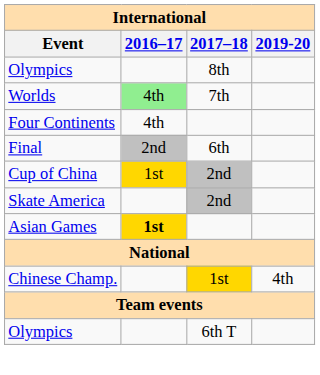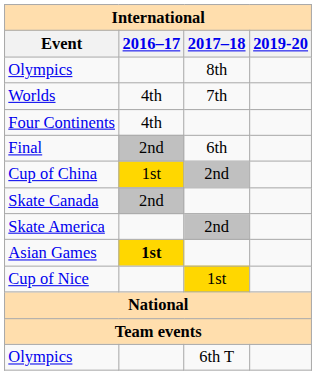 <table class="wikitable" style="text-align:center">
 <tr>
 <th colspan="4" style="background-color: #ffdead; " align="center">International</th>
 </tr>
 <tr>
 <th>Event</th>
 <th><a href='#'>2016–17</a></th>
 <th><a href='#'>2017–18</a></th>
 <th><a href='#'>2019-20</a></th>
 </tr>
 <tr>
 <td align=left><a href='#'>Olympics</a></td>
 <td></td>
 <td>8th</td>
 </tr>
 <tr>
 <td align=left><a href='#'>Worlds</a></td>
-<td style="background: lightgreen;">4th</td>
+<td>4th</td>
 <td>7th</td>
 <td></td>
 </tr>
 <tr>
 <td align=left><a href='#'>Four Continents</a></td>
 <td>4th</td>
 <td></td>
 <td></td>
 </tr>
 <tr>
 <td align=left> <a href='#'>Final</a></td>
 <td bgcolor=silver>2nd</td>
 <td>6th</td>
 <td></td>
 </tr>
 <tr>
 <td align=left> <a href='#'>Cup of China</a></td>
 <td bgcolor=gold>1st</td>
 <td bgcolor=silver>2nd</td>
 <td></td>
 </tr>
 <tr>
+<td align=left> <a href='#'>Skate Canada</a></td>
+<td bgcolor=silver>2nd</td>
+<td></td>
+<td></td>
+</tr>
+<tr>
 <td align=left> <a href='#'>Skate America</a></td>
 <td></td>
 <td bgcolor=silver>2nd</td>
 <td></td>
 </tr>
 <tr>
 <td align="left"><a href='#'>Asian Games</a></td>
 <td bgcolor="gold"><strong>1st</strong></td>
 <td></td>
 <td></td>
 </tr>
 <tr>
-<th colspan="4" style="background-color: #ffdead; " align="center">National</th>
+<td align="left"><a href='#'>Cup of Nice</a></td>
+<td></td>
+<td bgcolor="gold">1st</td>
+<td></td>
 </tr>
 <tr>
-<td align="left"><a href='#'>Chinese Champ.</a></td>
-<td></td>
-<td bgcolor="gold">1st</td>
-<td>4th</td>
+<th colspan="4" style="background-color: #ffdead; " align="center">National</th>
 </tr>
 <tr>
 <th colspan="4" style="background-color: #ffdead; " align="center">Team events</th>
 </tr>
 <tr>
 <td align="left"><a href='#'>Olympics</a></td>
 <td></td>
 <td>6th T</td>
 </tr>
 </table>
